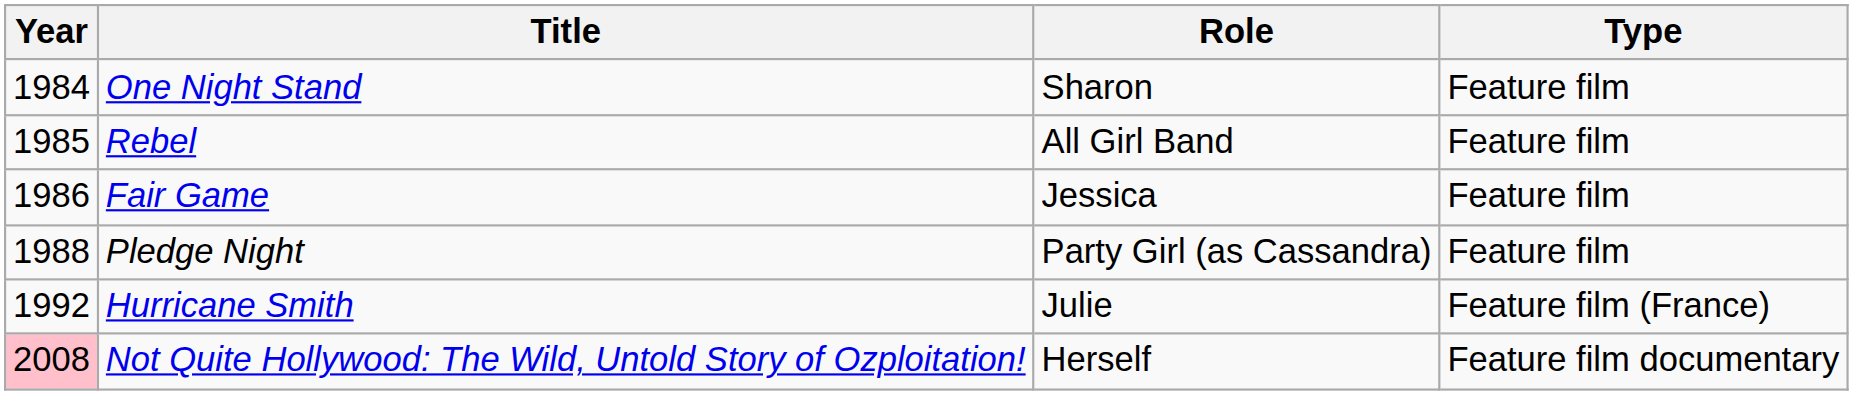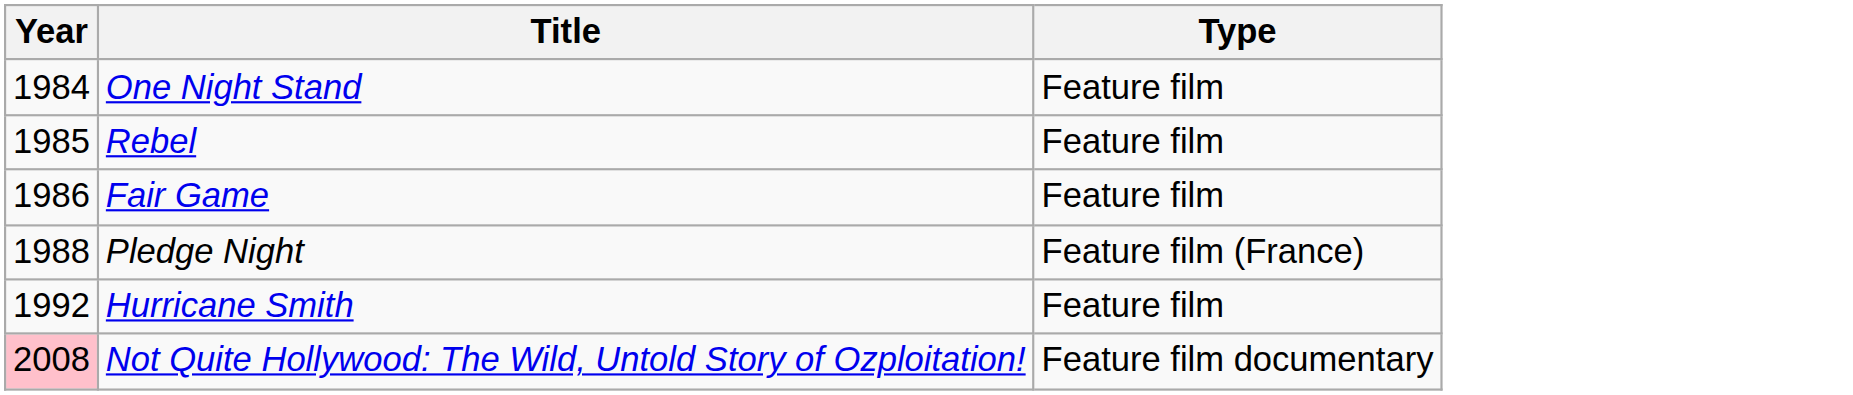 <table class="wikitable">
 <tr>
 <th>Year</th>
 <th>Title</th>
-<th>Role</th>
 <th>Type</th>
 </tr>
 <tr>
 <td>1984</td>
 <td><em><a href='#'>One Night Stand</a></em></td>
-<td>Sharon</td>
 <td>Feature film</td>
 </tr>
 <tr>
 <td>1985</td>
 <td><em><a href='#'>Rebel</a></em></td>
-<td>All Girl Band</td>
 <td>Feature film</td>
 </tr>
 <tr>
 <td>1986</td>
 <td><em><a href='#'>Fair Game</a></em></td>
-<td>Jessica</td>
 <td>Feature film</td>
 </tr>
 <tr>
 <td>1988</td>
 <td><em>Pledge Night</em></td>
-<td>Party Girl (as Cassandra)</td>
-<td>Feature film</td>
+<td>Feature film (France)</td>
 </tr>
 <tr>
 <td>1992</td>
 <td><em><a href='#'>Hurricane Smith</a></em></td>
-<td>Julie</td>
-<td>Feature film (France)</td>
+<td>Feature film</td>
 </tr>
 <tr>
 <td style="background: pink;">2008</td>
 <td><em><a href='#'>Not Quite Hollywood: The Wild, Untold Story of Ozploitation!</a></em></td>
-<td>Herself</td>
 <td>Feature film documentary</td>
 </tr>
 </table>
